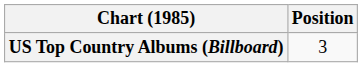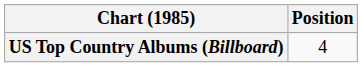 <table class="wikitable plainrowheaders" style="text-align:center">
 <tr>
 <th scope="col">Chart (1985)</th>
 <th scope="col">Position</th>
 </tr>
 <tr>
 <th scope="row">US Top Country Albums (<em>Billboard</em>)</th>
-<td>3</td>
+<td>4</td>
 </tr>
 </table>
